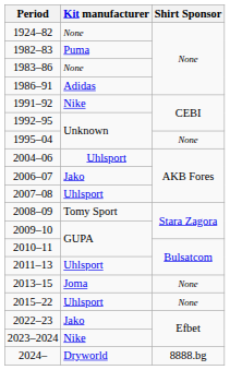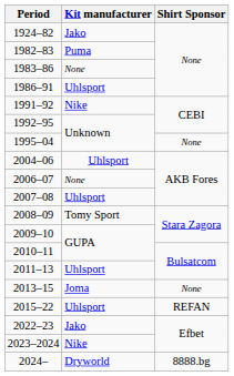 <table class="wikitable" style="text-align: center">
 <tr>
 <th>Period</th>
 <th><a href='#'>Kit</a> manufacturer</th>
 <th>Shirt Sponsor</th>
 </tr>
 <tr>
 <td>1924–82</td>
-<td align="Left"><small><em>None</em></small></td>
+<td align="Left" rowspan=1> <a href='#'>Jako</a></td>
 <td align="center" rowspan=4><small><em>None</em></small></td>
 </tr>
 <tr>
 <td>1982–83</td>
 <td align="Left" rowspan=1> <a href='#'>Puma</a></td>
 </tr>
 <tr>
 <td>1983–86</td>
 <td align="Left"><small><em>None</em></small></td>
 </tr>
 <tr>
 <td>1986–91</td>
-<td align="Left" rowspan=1> <a href='#'>Adidas</a></td>
+<td align="Left" rowspan=1> <a href='#'>Uhlsport</a></td>
 </tr>
 <tr>
 <td>1991–92</td>
 <td align="Left" rowspan=1> <a href='#'>Nike</a></td>
 <td align="center" rowspan=2>CEBI</td>
 </tr>
 <tr>
 <td>1992–95</td>
 <td rowspan="2" align="left"> Unknown</td>
 </tr>
 <tr>
 <td>1995–04</td>
 <td><small><em>None</em></small></td>
 </tr>
 <tr>
 <td>2004–06</td>
 <td rowspan="1"> <a href='#'>Uhlsport</a></td>
 <td rowspan="3" align="center">AKB Fores</td>
 </tr>
 <tr>
 <td>2006–07</td>
-<td align="Left" rowspan=1> <a href='#'>Jako</a></td>
+<td align="Left"><small><em>None</em></small></td>
 </tr>
 <tr>
 <td>2007–08</td>
 <td align="Left" rowspan=1> <a href='#'>Uhlsport</a></td>
 </tr>
 <tr>
 <td>2008–09</td>
 <td align="Left" rowspan=1> Tomy Sport</td>
 <td align="center" rowspan=2><a href='#'>Stara Zagora</a></td>
 </tr>
 <tr>
 <td>2009–10</td>
 <td align="Left" rowspan=2> GUPA</td>
 </tr>
 <tr>
 <td>2010–11</td>
 <td align="center" rowspan=2><a href='#'>Bulsatcom</a></td>
 </tr>
 <tr>
 <td>2011–13</td>
 <td align="Left" rowspan=1> <a href='#'>Uhlsport</a></td>
 </tr>
 <tr>
 <td>2013–15</td>
 <td align="Left"> <a href='#'>Joma</a></td>
 <td><small><em>None</em></small></td>
 </tr>
 <tr>
 <td>2015–22</td>
 <td align="Left"> <a href='#'>Uhlsport</a></td>
-<td><small><em>None</em></small></td>
+<td>REFAN</td>
 </tr>
 <tr>
 <td>2022–23</td>
 <td align="Left"> <a href='#'>Jako</a></td>
 <td align="center" rowspan=2>Efbet</td>
 </tr>
 <tr>
 <td>2023–2024</td>
 <td align="Left"> <a href='#'>Nike</a></td>
 </tr>
 <tr>
 <td>2024–</td>
 <td align="Left"> <a href='#'>Dryworld</a></td>
 <td align="center" rowspan=2>8888.bg</td>
 </tr>
 </table>
